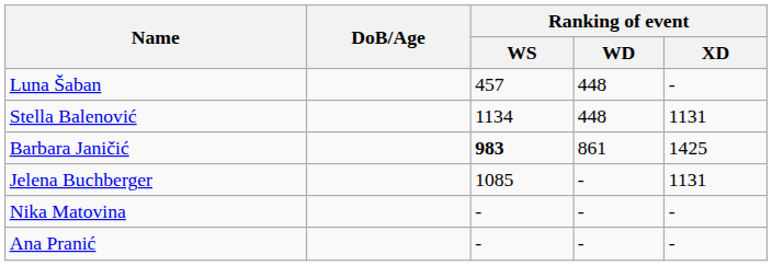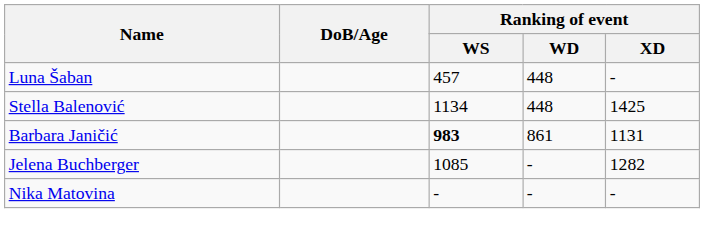 <table class="wikitable" style="width:600px; font-size:95%;">
 <tr>
 <th rowspan="2" align="left">Name</th>
 <th rowspan="2" align="left">DoB/Age</th>
 <th colspan="3" align="center">Ranking of event</th>
 </tr>
 <tr>
 <th align="center">WS</th>
 <th>WD</th>
 <th align="center">XD</th>
 </tr>
 <tr>
 <td><a href='#'>Luna Šaban</a></td>
 <td></td>
 <td>457</td>
 <td>448</td>
 <td>-</td>
 </tr>
 <tr>
 <td><a href='#'>Stella Balenović</a></td>
 <td></td>
 <td>1134</td>
 <td>448</td>
-<td>1131</td>
+<td>1425</td>
 </tr>
 <tr>
 <td><a href='#'>Barbara Janičić</a></td>
 <td></td>
 <td><strong>983</strong></td>
 <td>861</td>
-<td>1425</td>
+<td>1131</td>
 </tr>
 <tr>
 <td><a href='#'>Jelena Buchberger</a></td>
 <td></td>
 <td>1085</td>
 <td>-</td>
-<td>1131</td>
+<td>1282</td>
 </tr>
 <tr>
 <td><a href='#'>Nika Matovina</a></td>
 <td></td>
 <td>-</td>
 <td>-</td>
 <td>-</td>
 </tr>
-<tr>
-<td><a href='#'>Ana Pranić</a></td>
-<td></td>
-<td>-</td>
-<td>-</td>
-<td>-</td>
-</tr>
 </table>
